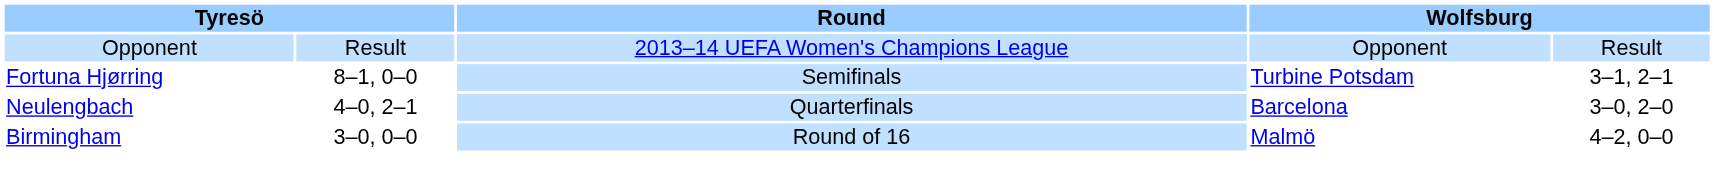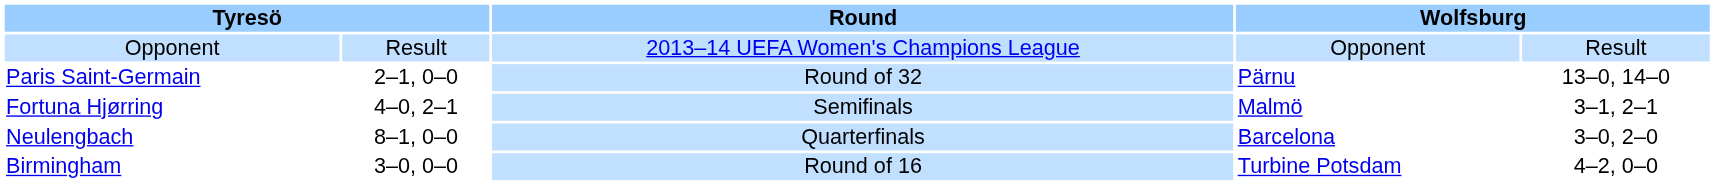 <table width="80%" style="text-align:center">
 <tr valign=top bgcolor=#99ccff>
 <th colspan=2 style="width:1*">Tyresö</th>
 <th>Round</th>
 <th colspan=2 style="width:1*">Wolfsburg</th>
 </tr>
 <tr valign=top bgcolor=#c1e0ff>
 <td>Opponent</td>
 <td>Result</td>
 <td bgcolor=#c1e0ff><a href='#'>2013–14 UEFA Women's Champions League</a></td>
 <td>Opponent</td>
 <td>Result</td>
 </tr>
 <tr>
+<td align=left> <a href='#'>Paris Saint-Germain</a></td>
+<td>2–1, 0–0</td>
+<td bgcolor=#c1e0ff>Round of 32</td>
+<td align=left> <a href='#'>Pärnu</a></td>
+<td>13–0, 14–0</td>
+</tr>
+<tr>
 <td align=left> <a href='#'>Fortuna Hjørring</a></td>
-<td>8–1, 0–0</td>
+<td>4–0, 2–1</td>
 <td bgcolor=#c1e0ff>Semifinals</td>
-<td align=left> <a href='#'>Turbine Potsdam</a></td>
+<td align=left> <a href='#'>Malmö</a></td>
 <td>3–1, 2–1</td>
 </tr>
 <tr>
 <td align=left> <a href='#'>Neulengbach</a></td>
-<td>4–0, 2–1</td>
+<td>8–1, 0–0</td>
 <td bgcolor=#c1e0ff>Quarterfinals</td>
 <td align=left> <a href='#'>Barcelona</a></td>
 <td>3–0, 2–0</td>
 </tr>
 <tr>
 <td align=left> <a href='#'>Birmingham</a></td>
 <td>3–0, 0–0</td>
 <td bgcolor=#c1e0ff>Round of 16</td>
-<td align=left> <a href='#'>Malmö</a></td>
+<td align=left> <a href='#'>Turbine Potsdam</a></td>
 <td>4–2, 0–0</td>
 </tr>
 </table>
